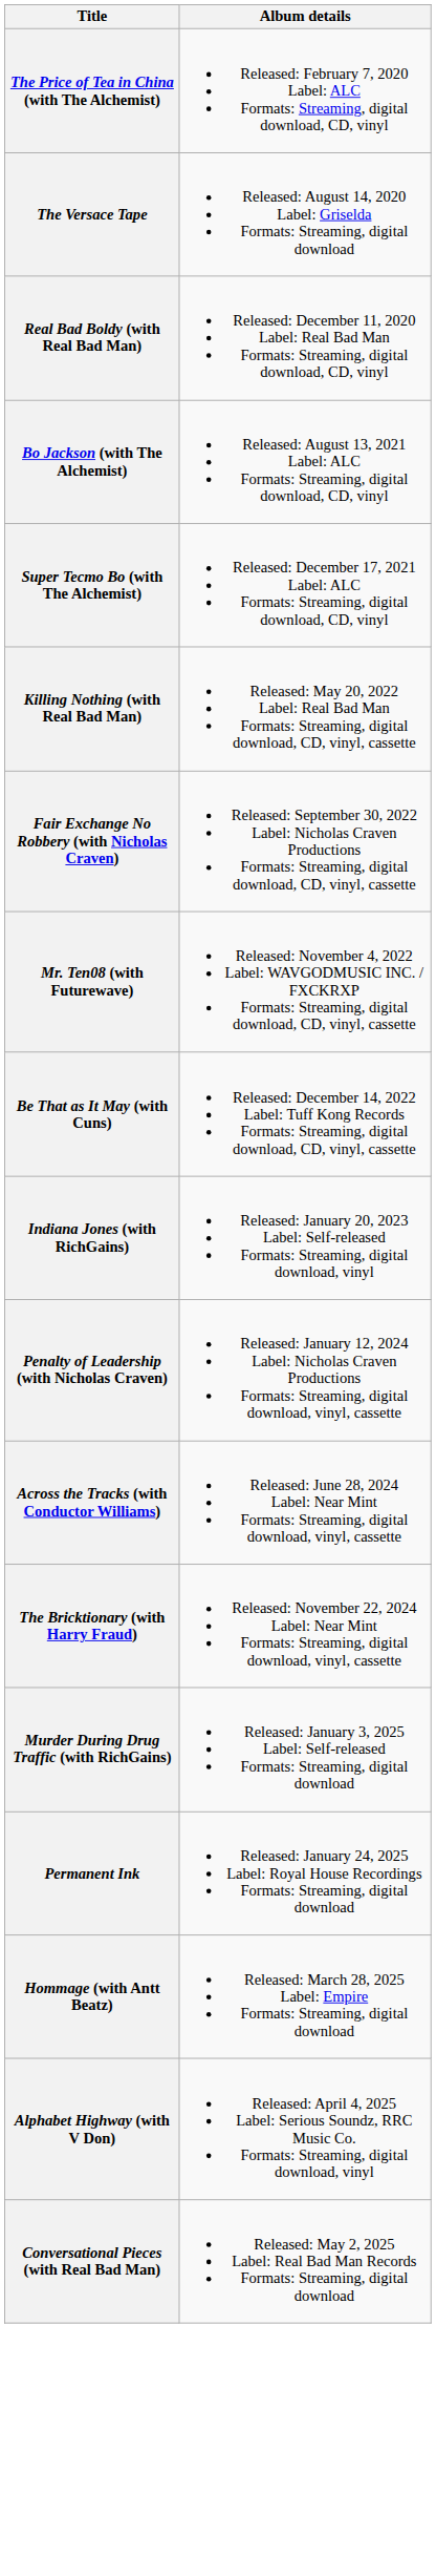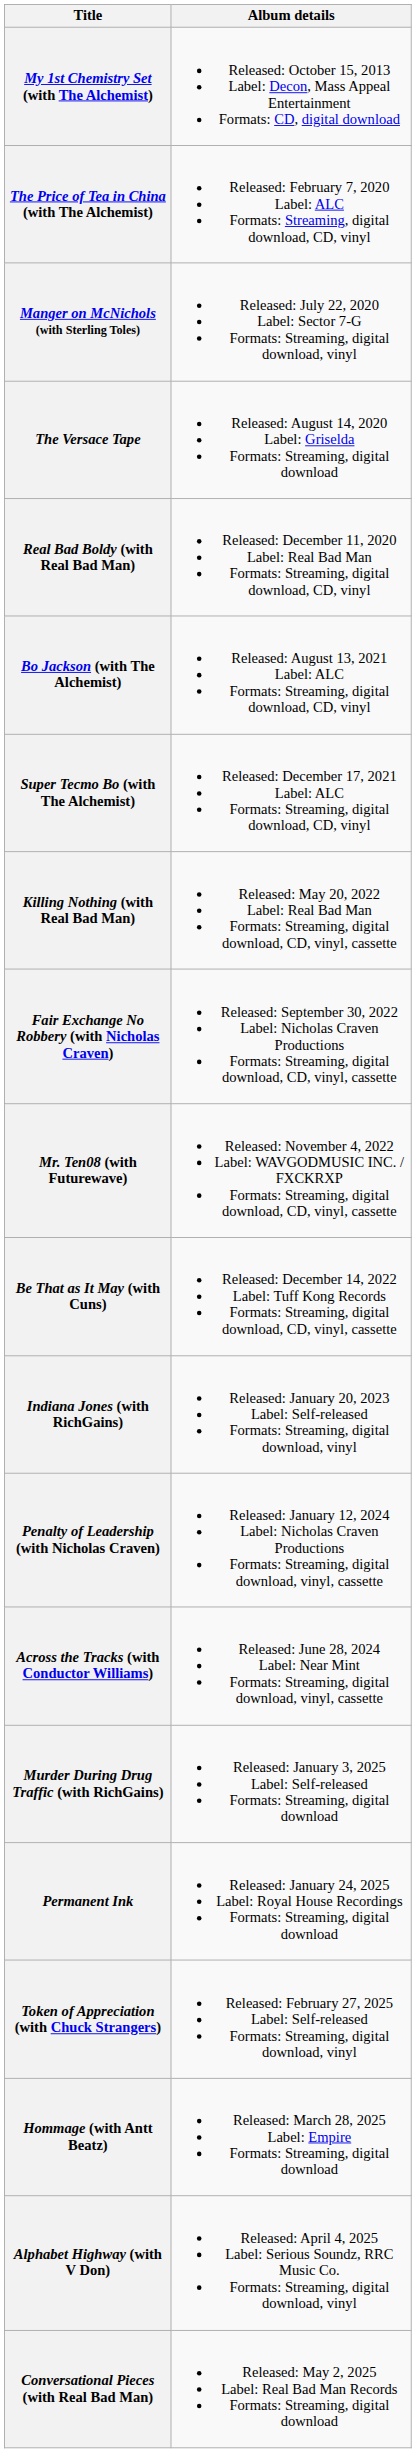 <table class="wikitable plainrowheaders" style="text-align:center;">
 <tr>
 <th scope="col" style="width:11em;">Title</th>
 <th scope="col" style="width:16em;">Album details</th>
 </tr>
 <tr>
+<th scope="row"><em><a href='#'>My 1st Chemistry Set</a></em><br><span>(with <a href='#'>The Alchemist</a>)</span></th>
+<td><br><ul><li>Released: October 15, 2013</li><li>Label: <a href='#'>Decon</a>, Mass Appeal Entertainment</li><li>Formats: <a href='#'>CD</a>, <a href='#'>digital download</a></li></ul></td>
+</tr>
+<tr>
 <th scope="row"><em><a href='#'>The Price of Tea in China</a></em> <span>(with The Alchemist)</span></th>
 <td><br><ul><li>Released: February 7, 2020</li><li>Label: <a href='#'>ALC</a></li><li>Formats: <a href='#'>Streaming</a>, digital download, CD, vinyl</li></ul></td>
+</tr>
+<tr>
+<th scope="row"><em><a href='#'>Manger on McNichols</a></em> <small>(with Sterling Toles)</small></th>
+<td><br><ul><li>Released: July 22, 2020</li><li>Label: Sector 7-G</li><li>Formats: Streaming, digital download, vinyl</li></ul></td>
 </tr>
 <tr>
 <th scope="row"><em>The Versace Tape</em></th>
 <td><br><ul><li>Released: August 14, 2020</li><li>Label: <a href='#'>Griselda</a></li><li>Formats: Streaming, digital download</li></ul></td>
 </tr>
 <tr>
 <th scope="row"><em>Real Bad Boldy</em> <span>(with Real Bad Man) </span></th>
 <td><br><ul><li>Released: December 11, 2020</li><li>Label: Real Bad Man</li><li>Formats: Streaming, digital download, CD, vinyl</li></ul></td>
 </tr>
 <tr>
 <th scope="row"><em><a href='#'>Bo Jackson</a></em> <span>(with The Alchemist)</span></th>
 <td><br><ul><li>Released: August 13, 2021</li><li>Label: ALC</li><li>Formats: Streaming, digital download, CD, vinyl</li></ul></td>
 </tr>
 <tr>
 <th scope="row"><em>Super Tecmo Bo</em> <span>(with The Alchemist)</span></th>
 <td><br><ul><li>Released: December 17, 2021</li><li>Label: ALC</li><li>Formats: Streaming, digital download, CD, vinyl</li></ul></td>
 </tr>
 <tr>
 <th scope="row"><em>Killing Nothing</em> <span>(with Real Bad Man) </span></th>
 <td><br><ul><li>Released: May 20, 2022</li><li>Label: Real Bad Man</li><li>Formats: Streaming, digital download, CD, vinyl, cassette</li></ul></td>
 </tr>
 <tr>
 <th scope="row"><em>Fair Exchange No Robbery</em> <span>(with <a href='#'>Nicholas Craven</a>) </span></th>
 <td><br><ul><li>Released: September 30, 2022</li><li>Label: Nicholas Craven Productions</li><li>Formats: Streaming, digital download, CD, vinyl, cassette</li></ul></td>
 </tr>
 <tr>
 <th scope="row"><em>Mr. Ten08</em> <span>(with Futurewave) </span></th>
 <td><br><ul><li>Released: November 4, 2022</li><li>Label: WAVGODMUSIC INC. / FXCKRXP</li><li>Formats: Streaming, digital download, CD, vinyl, cassette</li></ul></td>
 </tr>
 <tr>
 <th scope="row"><em>Be That as It May</em> <span>(with Cuns) </span></th>
 <td><br><ul><li>Released: December 14, 2022</li><li>Label: Tuff Kong Records</li><li>Formats: Streaming, digital download, CD, vinyl, cassette</li></ul></td>
 </tr>
 <tr>
 <th scope="row"><em>Indiana Jones</em> <span>(with RichGains) </span></th>
 <td><br><ul><li>Released: January 20, 2023</li><li>Label: Self-released</li><li>Formats: Streaming, digital download, vinyl</li></ul></td>
 </tr>
 <tr>
 <th scope="row"><em>Penalty of Leadership</em> <span>(with Nicholas Craven) </span></th>
 <td><br><ul><li>Released: January 12, 2024</li><li>Label: Nicholas Craven Productions</li><li>Formats: Streaming, digital download, vinyl, cassette</li></ul></td>
 </tr>
 <tr>
 <th scope="row"><em>Across the Tracks</em> <span>(with <a href='#'>Conductor Williams</a>) </span></th>
 <td><br><ul><li>Released: June 28, 2024</li><li>Label: Near Mint</li><li>Formats: Streaming, digital download, vinyl, cassette</li></ul></td>
 </tr>
 <tr>
-<th scope="row"><em>The Bricktionary</em> <span>(with <a href='#'>Harry Fraud</a>) </span></th>
-<td><br><ul><li>Released: November 22, 2024</li><li>Label: Near Mint</li><li>Formats: Streaming, digital download, vinyl, cassette</li></ul></td>
-</tr>
-<tr>
 <th scope="row"><em>Murder During Drug Traffic</em> <span>(with RichGains) </span></th>
 <td><br><ul><li>Released: January 3, 2025</li><li>Label: Self-released</li><li>Formats: Streaming, digital download</li></ul></td>
 </tr>
 <tr>
 <th scope="row"><em>Permanent Ink</em> <span> </span></th>
 <td><br><ul><li>Released: January 24, 2025</li><li>Label: Royal House Recordings</li><li>Formats: Streaming, digital download</li></ul></td>
+</tr>
+<tr>
+<th scope="row"><em>Token of Appreciation</em> <span>(with <a href='#'>Chuck Strangers</a>) </span></th>
+<td><br><ul><li>Released: February 27, 2025</li><li>Label: Self-released</li><li>Formats: Streaming, digital download, vinyl</li></ul></td>
 </tr>
 <tr>
 <th scope="row"><em>Hommage</em> <span>(with Antt Beatz) </span></th>
 <td><br><ul><li>Released: March 28, 2025</li><li>Label: <a href='#'>Empire</a></li><li>Formats: Streaming, digital download</li></ul></td>
 </tr>
 <tr>
 <th scope="row"><em>Alphabet Highway</em> <span>(with V Don) </span></th>
 <td><br><ul><li>Released: April 4, 2025</li><li>Label: Serious Soundz, RRC Music Co.</li><li>Formats: Streaming, digital download, vinyl</li></ul></td>
 </tr>
 <tr>
 <th scope="row"><em>Conversational Pieces</em> <span>(with Real Bad Man) </span></th>
 <td><br><ul><li>Released: May 2, 2025</li><li>Label: Real Bad Man Records</li><li>Formats: Streaming, digital download</li></ul></td>
 </tr>
 </table>
